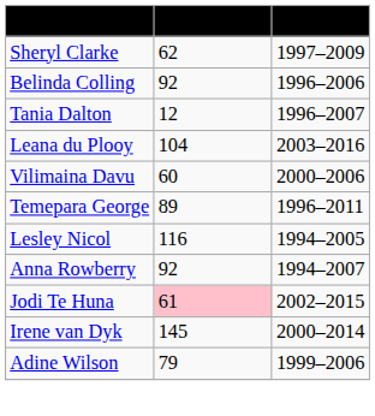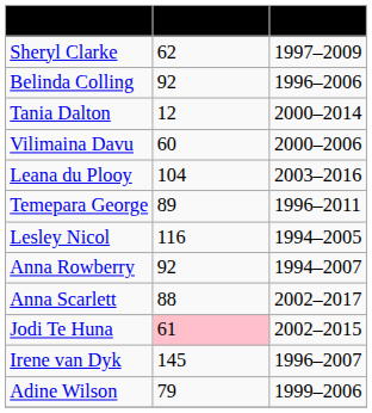 <table class="wikitable collapsible" border="1">
 <tr>
 <th style="background:black;"><span>Player</span></th>
 <th style="background:black;"><span>Appearances</span></th>
 <th style="background:black;"><span>Years</span></th>
 </tr>
 <tr>
 <td><a href='#'>Sheryl Clarke</a></td>
 <td>62</td>
 <td>1997–2009</td>
 </tr>
 <tr>
 <td><a href='#'>Belinda Colling</a></td>
 <td>92</td>
 <td>1996–2006</td>
 </tr>
 <tr>
 <td><a href='#'>Tania Dalton</a></td>
 <td>12</td>
-<td>1996–2007</td>
+<td>2000–2014</td>
+</tr>
+<tr>
+<td><a href='#'>Vilimaina Davu</a></td>
+<td>60</td>
+<td>2000–2006</td>
 </tr>
 <tr>
 <td><a href='#'>Leana du Plooy</a></td>
 <td>104</td>
 <td>2003–2016</td>
-</tr>
-<tr>
-<td><a href='#'>Vilimaina Davu</a></td>
-<td>60</td>
-<td>2000–2006</td>
 </tr>
 <tr>
 <td><a href='#'>Temepara George</a></td>
 <td>89</td>
 <td>1996–2011</td>
 </tr>
 <tr>
 <td><a href='#'>Lesley Nicol</a></td>
 <td>116</td>
 <td>1994–2005</td>
 </tr>
 <tr>
 <td><a href='#'>Anna Rowberry</a></td>
 <td>92</td>
 <td>1994–2007</td>
 </tr>
 <tr>
+<td><a href='#'>Anna Scarlett</a></td>
+<td>88</td>
+<td>2002–2017</td>
+</tr>
+<tr>
 <td><a href='#'>Jodi Te Huna</a></td>
 <td style="background: pink;">61</td>
 <td>2002–2015</td>
 </tr>
 <tr>
 <td><a href='#'>Irene van Dyk</a></td>
 <td>145</td>
-<td>2000–2014</td>
+<td>1996–2007</td>
 </tr>
 <tr>
 <td><a href='#'>Adine Wilson</a></td>
 <td>79</td>
 <td>1999–2006</td>
 </tr>
 <tr>
 </tr>
 </table>
